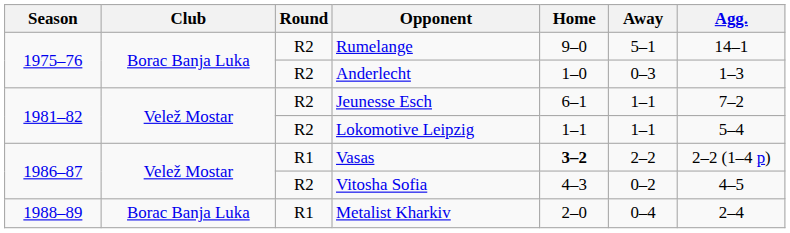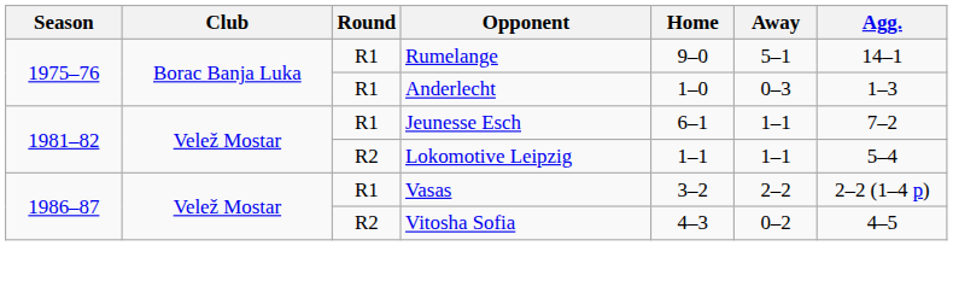 <table class="wikitable" style="font-size:95%; text-align: center;">
 <tr>
 <th width="80">Season</th>
 <th width="150">Club</th>
 <th width="30">Round</th>
 <th width="180">Opponent</th>
 <th width="55">Home</th>
 <th width="55">Away</th>
 <th width="90"><a href='#'>Agg.</a></th>
 </tr>
 <tr>
 <td rowspan=2><a href='#'>1975–76</a></td>
 <td rowspan=2><a href='#'>Borac Banja Luka</a></td>
-<td>R2</td>
+<td>R1</td>
 <td style="text-align:left"> <a href='#'>Rumelange</a></td>
 <td>9–0</td>
 <td>5–1</td>
 <td>14–1</td>
 </tr>
 <tr>
-<td>R2</td>
+<td>R1</td>
 <td style="text-align:left"> <a href='#'>Anderlecht</a></td>
 <td>1–0</td>
 <td>0–3</td>
 <td>1–3</td>
 </tr>
 <tr>
 <td rowspan=2><a href='#'>1981–82</a></td>
 <td rowspan=2><a href='#'>Velež Mostar</a></td>
-<td>R2</td>
+<td>R1</td>
 <td style="text-align:left"> <a href='#'>Jeunesse Esch</a></td>
 <td>6–1</td>
 <td>1–1</td>
 <td>7–2</td>
 </tr>
 <tr>
 <td>R2</td>
 <td style="text-align:left"> <a href='#'>Lokomotive Leipzig</a></td>
 <td>1–1</td>
 <td>1–1</td>
 <td>5–4</td>
 </tr>
 <tr>
 <td rowspan=2><a href='#'>1986–87</a></td>
 <td rowspan=2><a href='#'>Velež Mostar</a></td>
 <td>R1</td>
 <td style="text-align:left"> <a href='#'>Vasas</a></td>
-<td><strong>3–2</strong></td>
+<td>3–2</td>
 <td>2–2</td>
 <td>2–2 (1–4 <a href='#'>p</a>)</td>
 </tr>
 <tr>
 <td>R2</td>
 <td style="text-align:left"> <a href='#'>Vitosha Sofia</a></td>
 <td>4–3</td>
 <td>0–2</td>
 <td>4–5</td>
 </tr>
-<tr>
-<td><a href='#'>1988–89</a></td>
-<td><a href='#'>Borac Banja Luka</a></td>
-<td>R1</td>
-<td style="text-align:left"> <a href='#'>Metalist Kharkiv</a></td>
-<td>2–0</td>
-<td>0–4</td>
-<td>2–4</td>
-</tr>
 </table>
